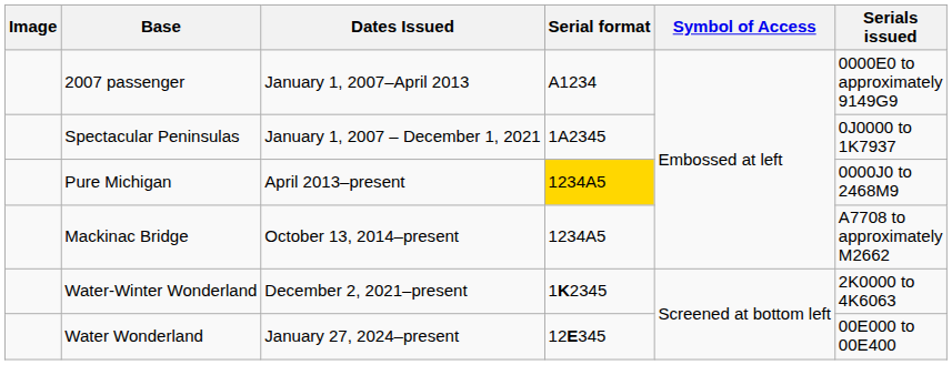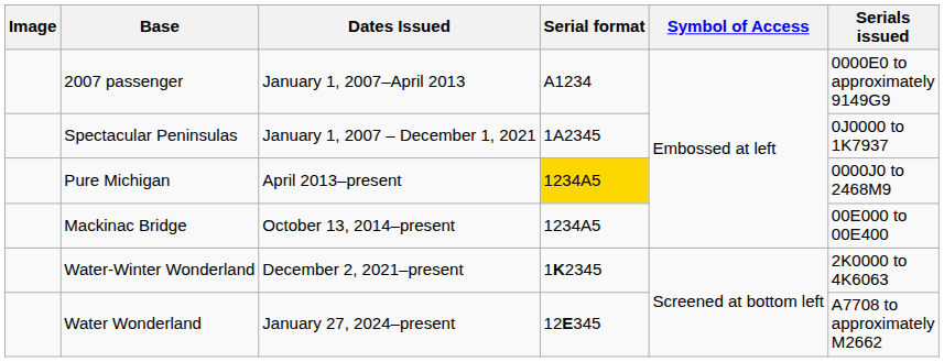 <table class="wikitable">
 <tr>
 <th>Image</th>
 <th>Base</th>
 <th>Dates Issued</th>
 <th>Serial format</th>
 <th><a href='#'>Symbol of Access</a></th>
 <th style="width:95px;">Serials issued</th>
 </tr>
 <tr>
 <td></td>
 <td>2007 passenger</td>
 <td>January 1, 2007–April 2013</td>
 <td>A1234</td>
 <td rowspan="4">Embossed at left</td>
 <td>0000E0 to approximately 9149G9</td>
 </tr>
 <tr>
 <td></td>
 <td>Spectacular Peninsulas</td>
 <td>January 1, 2007 – December 1, 2021</td>
 <td>1A2345</td>
 <td>0J0000 to 1K7937</td>
 </tr>
 <tr>
 <td></td>
 <td>Pure Michigan</td>
 <td>April 2013–present</td>
 <td style="background: gold;">1234A5</td>
 <td>0000J0 to 2468M9 </td>
 </tr>
 <tr>
 <td></td>
 <td>Mackinac Bridge</td>
 <td>October 13, 2014–present</td>
 <td>1234A5</td>
-<td>A7708 to approximately M2662 </td>
+<td>00E000 to 00E400 </td>
 </tr>
 <tr>
 <td></td>
 <td>Water-Winter Wonderland</td>
 <td>December 2, 2021–present</td>
 <td>1<strong>K</strong>2345</td>
 <td rowspan="2">Screened at bottom left</td>
 <td>2K0000 to 4K6063 </td>
 </tr>
 <tr>
 <td></td>
 <td>Water Wonderland</td>
 <td>January 27, 2024–present</td>
 <td>12<strong>E</strong>345</td>
-<td>00E000 to 00E400 </td>
+<td>A7708 to approximately M2662 </td>
 </tr>
 </table>
